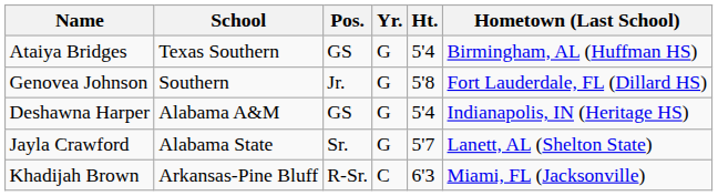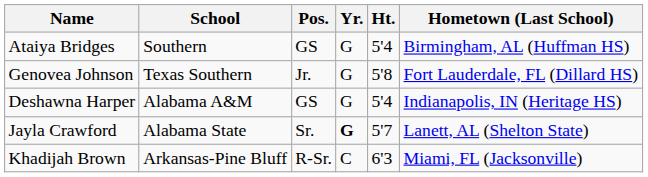 <table class="wikitable">
 <tr>
 <th>Name</th>
 <th>School</th>
 <th>Pos.</th>
 <th>Yr.</th>
 <th>Ht.</th>
 <th>Hometown (Last School)</th>
 </tr>
 <tr>
 <td>Ataiya Bridges</td>
-<td>Texas Southern</td>
+<td>Southern</td>
 <td>GS</td>
 <td>G</td>
 <td>5'4</td>
 <td><a href='#'>Birmingham, AL</a> (<a href='#'>Huffman HS</a>)</td>
 </tr>
 <tr>
 <td>Genovea Johnson</td>
-<td>Southern</td>
+<td>Texas Southern</td>
 <td>Jr.</td>
 <td>G</td>
 <td>5'8</td>
 <td><a href='#'>Fort Lauderdale, FL</a> (<a href='#'>Dillard HS</a>)</td>
 </tr>
 <tr>
 <td>Deshawna Harper</td>
 <td>Alabama A&M</td>
 <td>GS</td>
 <td>G</td>
 <td>5'4</td>
 <td><a href='#'>Indianapolis, IN</a> (<a href='#'>Heritage HS</a>)</td>
 </tr>
 <tr>
 <td>Jayla Crawford</td>
 <td>Alabama State</td>
 <td>Sr.</td>
-<td>G</td>
+<td><strong>G</strong></td>
 <td>5'7</td>
 <td><a href='#'>Lanett, AL</a> (<a href='#'>Shelton State</a>)</td>
 </tr>
 <tr>
 <td>Khadijah Brown</td>
 <td>Arkansas-Pine Bluff</td>
 <td>R-Sr.</td>
 <td>C</td>
 <td>6'3</td>
 <td><a href='#'>Miami, FL</a> (<a href='#'>Jacksonville</a>)</td>
 </tr>
 </table>
